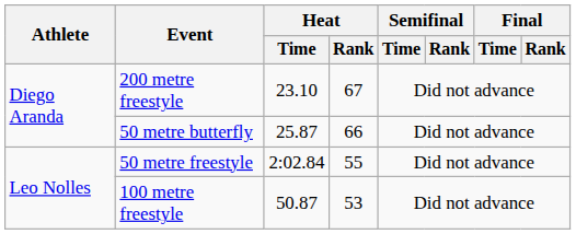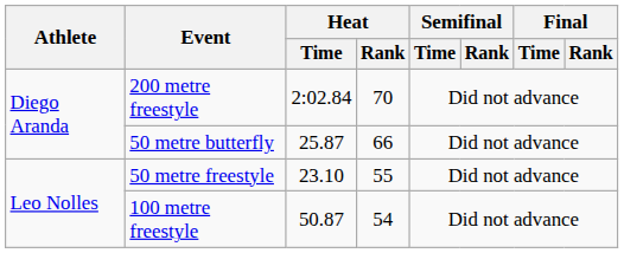 <table class="wikitable" style="text-align:center; font-size:90%; width:50%;">
 <tr>
 <th rowspan="2">Athlete</th>
 <th rowspan="2">Event</th>
 <th colspan="2">Heat</th>
 <th colspan="2">Semifinal</th>
 <th colspan="2">Final</th>
 </tr>
 <tr style="font-size:95%">
 <th>Time</th>
 <th>Rank</th>
 <th>Time</th>
 <th>Rank</th>
 <th>Time</th>
 <th>Rank</th>
 </tr>
 <tr>
 <td align=left rowspan=2><a href='#'>Diego Aranda</a></td>
 <td align=left><a href='#'>200 metre freestyle</a></td>
-<td>23.10</td>
-<td>67</td>
+<td>2:02.84</td>
+<td>70</td>
 <td colspan=4>Did not advance</td>
 </tr>
 <tr>
 <td align=left><a href='#'>50 metre butterfly</a></td>
 <td>25.87</td>
 <td>66</td>
 <td colspan=4>Did not advance</td>
 </tr>
 <tr>
 <td align=left rowspan=2><a href='#'>Leo Nolles</a></td>
 <td align=left><a href='#'>50 metre freestyle</a></td>
-<td>2:02.84</td>
+<td>23.10</td>
 <td>55</td>
 <td colspan=4>Did not advance</td>
 </tr>
 <tr>
 <td align=left><a href='#'>100 metre freestyle</a></td>
 <td>50.87</td>
-<td>53</td>
+<td>54</td>
 <td colspan=4>Did not advance</td>
 </tr>
 </table>
